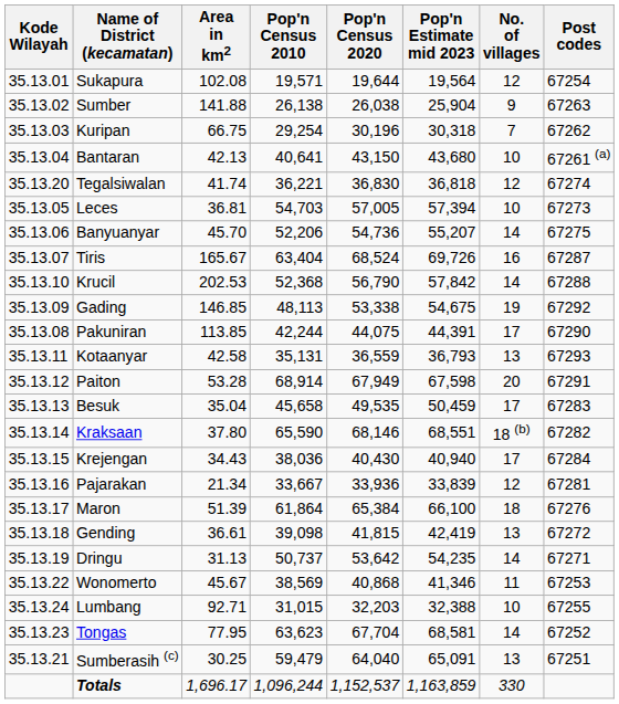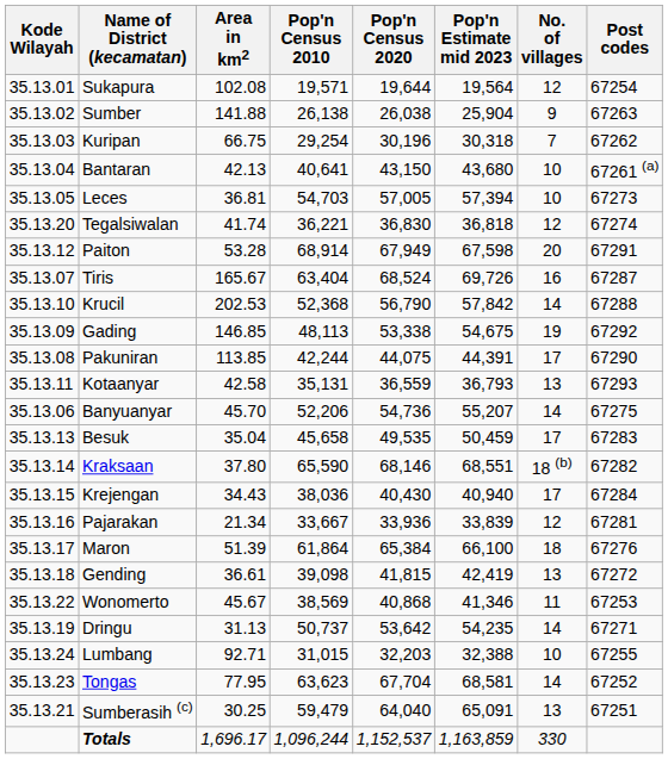 <table class="sortable wikitable">
 <tr>
 <th>Kode <br>Wilayah</th>
 <th>Name of<br>District<br>(<em>kecamatan</em>)</th>
 <th>Area <br> in<br> km<sup>2</sup></th>
 <th>Pop'n<br>Census<br>2010</th>
 <th>Pop'n<br>Census<br>2020</th>
 <th>Pop'n<br>Estimate<br>mid 2023</th>
 <th>No.<br>of<br>villages</th>
 <th>Post<br>codes</th>
 </tr>
 <tr>
 <td>35.13.01</td>
 <td>Sukapura</td>
 <td align="right">102.08</td>
 <td align="right">19,571</td>
 <td align="right">19,644</td>
 <td align="right">19,564</td>
 <td align="center">12</td>
 <td>67254</td>
 </tr>
 <tr>
 <td>35.13.02</td>
 <td>Sumber</td>
 <td align="right">141.88</td>
 <td align="right">26,138</td>
 <td align="right">26,038</td>
 <td align="right">25,904</td>
 <td align="center">9</td>
 <td>67263</td>
 </tr>
 <tr>
 <td>35.13.03</td>
 <td>Kuripan</td>
 <td align="right">66.75</td>
 <td align="right">29,254</td>
 <td align="right">30,196</td>
 <td align="right">30,318</td>
 <td align="center">7</td>
 <td>67262</td>
 </tr>
 <tr>
 <td>35.13.04</td>
 <td>Bantaran</td>
 <td align="right">42.13</td>
 <td align="right">40,641</td>
 <td align="right">43,150</td>
 <td align="right">43,680</td>
 <td align="center">10</td>
 <td>67261 <sup>(a)</sup></td>
 </tr>
 <tr>
+<td>35.13.05</td>
+<td>Leces</td>
+<td align="right">36.81</td>
+<td align="right">54,703</td>
+<td align="right">57,005</td>
+<td align="right">57,394</td>
+<td align="center">10</td>
+<td>67273</td>
+</tr>
+<tr>
 <td>35.13.20</td>
 <td>Tegalsiwalan</td>
 <td align="right">41.74</td>
 <td align="right">36,221</td>
 <td align="right">36,830</td>
 <td align="right">36,818</td>
 <td align="center">12</td>
 <td>67274</td>
 </tr>
 <tr>
-<td>35.13.05</td>
-<td>Leces</td>
-<td align="right">36.81</td>
-<td align="right">54,703</td>
-<td align="right">57,005</td>
-<td align="right">57,394</td>
-<td align="center">10</td>
-<td>67273</td>
-</tr>
-<tr>
-<td>35.13.06</td>
-<td>Banyuanyar</td>
-<td align="right">45.70</td>
-<td align="right">52,206</td>
-<td align="right">54,736</td>
-<td align="right">55,207</td>
-<td align="center">14</td>
-<td>67275</td>
+<td>35.13.12</td>
+<td>Paiton</td>
+<td align="right">53.28</td>
+<td align="right">68,914</td>
+<td align="right">67,949</td>
+<td align="right">67,598</td>
+<td align="center">20</td>
+<td>67291</td>
 </tr>
 <tr>
 <td>35.13.07</td>
 <td>Tiris</td>
 <td align="right">165.67</td>
 <td align="right">63,404</td>
 <td align="right">68,524</td>
 <td align="right">69,726</td>
 <td align="center">16</td>
 <td>67287</td>
 </tr>
 <tr>
 <td>35.13.10</td>
 <td>Krucil</td>
 <td align="right">202.53</td>
 <td align="right">52,368</td>
 <td align="right">56,790</td>
 <td align="right">57,842</td>
 <td align="center">14</td>
 <td>67288</td>
 </tr>
 <tr>
 <td>35.13.09</td>
 <td>Gading</td>
 <td align="right">146.85</td>
 <td align="right">48,113</td>
 <td align="right">53,338</td>
 <td align="right">54,675</td>
 <td align="center">19</td>
 <td>67292</td>
 </tr>
 <tr>
 <td>35.13.08</td>
 <td>Pakuniran</td>
 <td align="right">113.85</td>
 <td align="right">42,244</td>
 <td align="right">44,075</td>
 <td align="right">44,391</td>
 <td align="center">17</td>
 <td>67290</td>
 </tr>
 <tr>
 <td>35.13.11</td>
 <td>Kotaanyar</td>
 <td align="right">42.58</td>
 <td align="right">35,131</td>
 <td align="right">36,559</td>
 <td align="right">36,793</td>
 <td align="center">13</td>
 <td>67293</td>
 </tr>
 <tr>
-<td>35.13.12</td>
-<td>Paiton</td>
-<td align="right">53.28</td>
-<td align="right">68,914</td>
-<td align="right">67,949</td>
-<td align="right">67,598</td>
-<td align="center">20</td>
-<td>67291</td>
+<td>35.13.06</td>
+<td>Banyuanyar</td>
+<td align="right">45.70</td>
+<td align="right">52,206</td>
+<td align="right">54,736</td>
+<td align="right">55,207</td>
+<td align="center">14</td>
+<td>67275</td>
 </tr>
 <tr>
 <td>35.13.13</td>
 <td>Besuk</td>
 <td align="right">35.04</td>
 <td align="right">45,658</td>
 <td align="right">49,535</td>
 <td align="right">50,459</td>
 <td align="center">17</td>
 <td>67283</td>
 </tr>
 <tr>
 <td>35.13.14</td>
 <td><a href='#'>Kraksaan</a></td>
 <td align="right">37.80</td>
 <td align="right">65,590</td>
 <td align="right">68,146</td>
 <td align="right">68,551</td>
 <td align="center">18 <sup>(b)</sup></td>
 <td>67282</td>
 </tr>
 <tr>
 <td>35.13.15</td>
 <td>Krejengan</td>
 <td align="right">34.43</td>
 <td align="right">38,036</td>
 <td align="right">40,430</td>
 <td align="right">40,940</td>
 <td align="center">17</td>
 <td>67284</td>
 </tr>
 <tr>
 <td>35.13.16</td>
 <td>Pajarakan</td>
 <td align="right">21.34</td>
 <td align="right">33,667</td>
 <td align="right">33,936</td>
 <td align="right">33,839</td>
 <td align="center">12</td>
 <td>67281</td>
 </tr>
 <tr>
 <td>35.13.17</td>
 <td>Maron</td>
 <td align="right">51.39</td>
 <td align="right">61,864</td>
 <td align="right">65,384</td>
 <td align="right">66,100</td>
 <td align="center">18</td>
 <td>67276</td>
 </tr>
 <tr>
 <td>35.13.18</td>
 <td>Gending</td>
 <td align="right">36.61</td>
 <td align="right">39,098</td>
 <td align="right">41,815</td>
 <td align="right">42,419</td>
 <td align="center">13</td>
 <td>67272</td>
 </tr>
 <tr>
+<td>35.13.22</td>
+<td>Wonomerto</td>
+<td align="right">45.67</td>
+<td align="right">38,569</td>
+<td align="right">40,868</td>
+<td align="right">41,346</td>
+<td align="center">11</td>
+<td>67253</td>
+</tr>
+<tr>
 <td>35.13.19</td>
 <td>Dringu</td>
 <td align="right">31.13</td>
 <td align="right">50,737</td>
 <td align="right">53,642</td>
 <td align="right">54,235</td>
 <td align="center">14</td>
 <td>67271</td>
-</tr>
-<tr>
-<td>35.13.22</td>
-<td>Wonomerto</td>
-<td align="right">45.67</td>
-<td align="right">38,569</td>
-<td align="right">40,868</td>
-<td align="right">41,346</td>
-<td align="center">11</td>
-<td>67253</td>
 </tr>
 <tr>
 <td>35.13.24</td>
 <td>Lumbang</td>
 <td align="right">92.71</td>
 <td align="right">31,015</td>
 <td align="right">32,203</td>
 <td align="right">32,388</td>
 <td align="center">10</td>
 <td>67255</td>
 </tr>
 <tr>
 <td>35.13.23</td>
 <td><a href='#'>Tongas</a></td>
 <td align="right">77.95</td>
 <td align="right">63,623</td>
 <td align="right">67,704</td>
 <td align="right">68,581</td>
 <td align="center">14</td>
 <td>67252</td>
 </tr>
 <tr>
 <td>35.13.21</td>
 <td>Sumberasih <sup>(c)</sup></td>
 <td align="right">30.25</td>
 <td align="right">59,479</td>
 <td align="right">64,040</td>
 <td align="right">65,091</td>
 <td align="center">13</td>
 <td>67251</td>
 </tr>
 <tr>
 <td></td>
 <td><strong><em>Totals</em></strong></td>
 <td align="right"><em>1,696.17</em></td>
 <td align="right"><em>1,096,244</em></td>
 <td align="right"><em>1,152,537</em></td>
 <td align="right"><em>1,163,859</em></td>
 <td align="center"><em>330</em></td>
 <td></td>
 </tr>
 </table>
